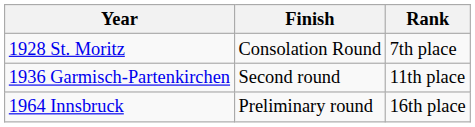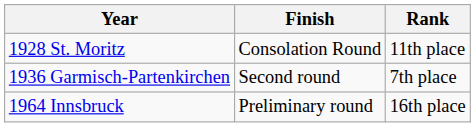 <table class="wikitable sortable">
 <tr>
 <th>Year</th>
 <th>Finish</th>
 <th>Rank</th>
 </tr>
 <tr>
 <td> <a href='#'>1928 St. Moritz</a></td>
 <td>Consolation Round</td>
-<td>7th place</td>
+<td>11th place</td>
 </tr>
 <tr>
 <td> <a href='#'>1936 Garmisch-Partenkirchen</a></td>
 <td>Second round</td>
-<td>11th place</td>
+<td>7th place</td>
 </tr>
 <tr>
 <td> <a href='#'>1964 Innsbruck</a></td>
 <td>Preliminary round</td>
 <td>16th place</td>
 </tr>
 </table>
